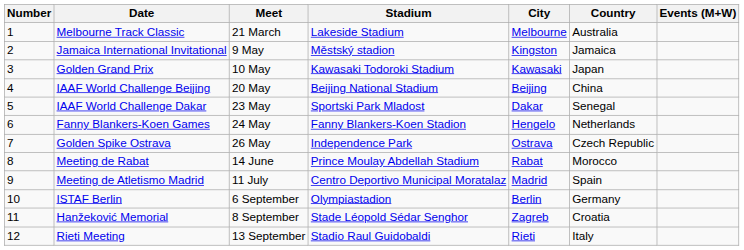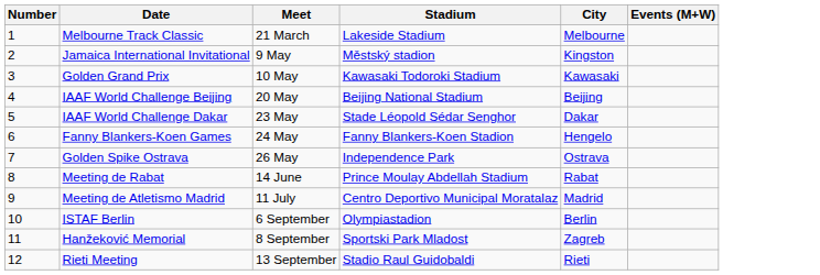 <table class="wikitable sortable">
 <tr>
 <th>Number</th>
 <th>Date</th>
 <th>Meet</th>
 <th>Stadium</th>
 <th>City</th>
-<th>Country</th>
 <th>Events (M+W)</th>
 </tr>
 <tr>
 <td>1</td>
 <td><a href='#'>Melbourne Track Classic</a></td>
 <td>21 March</td>
 <td><a href='#'>Lakeside Stadium</a></td>
 <td><a href='#'>Melbourne</a></td>
-<td>Australia</td>
 <td></td>
 </tr>
 <tr>
 <td>2</td>
 <td><a href='#'>Jamaica International Invitational</a></td>
 <td>9 May</td>
 <td><a href='#'>Městský stadion</a></td>
 <td><a href='#'>Kingston</a></td>
-<td>Jamaica</td>
 <td></td>
 </tr>
 <tr>
 <td>3</td>
 <td><a href='#'>Golden Grand Prix</a></td>
 <td>10 May</td>
 <td><a href='#'>Kawasaki Todoroki Stadium</a></td>
 <td><a href='#'>Kawasaki</a></td>
-<td>Japan</td>
 <td></td>
 </tr>
 <tr>
 <td>4</td>
 <td><a href='#'>IAAF World Challenge Beijing</a></td>
 <td>20 May</td>
 <td><a href='#'>Beijing National Stadium</a></td>
 <td><a href='#'>Beijing</a></td>
-<td>China</td>
 <td></td>
 </tr>
 <tr>
 <td>5</td>
 <td><a href='#'>IAAF World Challenge Dakar</a></td>
 <td>23 May</td>
-<td><a href='#'>Sportski Park Mladost</a></td>
+<td><a href='#'>Stade Léopold Sédar Senghor</a></td>
 <td><a href='#'>Dakar</a></td>
-<td>Senegal</td>
 <td></td>
 </tr>
 <tr>
 <td>6</td>
 <td><a href='#'>Fanny Blankers-Koen Games</a></td>
 <td>24 May</td>
 <td><a href='#'>Fanny Blankers-Koen Stadion</a></td>
 <td><a href='#'>Hengelo</a></td>
-<td>Netherlands</td>
 <td></td>
 </tr>
 <tr>
 <td>7</td>
 <td><a href='#'>Golden Spike Ostrava</a></td>
 <td>26 May</td>
 <td><a href='#'>Independence Park</a></td>
 <td><a href='#'>Ostrava</a></td>
-<td>Czech Republic</td>
 <td></td>
 </tr>
 <tr>
 <td>8</td>
 <td><a href='#'>Meeting de Rabat</a></td>
 <td>14 June</td>
 <td><a href='#'>Prince Moulay Abdellah Stadium</a></td>
 <td><a href='#'>Rabat</a></td>
-<td>Morocco</td>
 <td></td>
 </tr>
 <tr>
 <td>9</td>
 <td><a href='#'>Meeting de Atletismo Madrid</a></td>
 <td>11 July</td>
 <td><a href='#'>Centro Deportivo Municipal Moratalaz</a></td>
 <td><a href='#'>Madrid</a></td>
-<td>Spain</td>
 <td></td>
 </tr>
 <tr>
 <td>10</td>
 <td><a href='#'>ISTAF Berlin</a></td>
 <td>6 September</td>
 <td><a href='#'>Olympiastadion</a></td>
 <td><a href='#'>Berlin</a></td>
-<td>Germany</td>
 <td></td>
 </tr>
 <tr>
 <td>11</td>
 <td><a href='#'>Hanžeković Memorial</a></td>
 <td>8 September</td>
-<td><a href='#'>Stade Léopold Sédar Senghor</a></td>
+<td><a href='#'>Sportski Park Mladost</a></td>
 <td><a href='#'>Zagreb</a></td>
-<td>Croatia</td>
 <td></td>
 </tr>
 <tr>
 <td>12</td>
 <td><a href='#'>Rieti Meeting</a></td>
 <td>13 September</td>
 <td><a href='#'>Stadio Raul Guidobaldi</a></td>
 <td><a href='#'>Rieti</a></td>
-<td>Italy</td>
 <td></td>
 </tr>
 </table>
